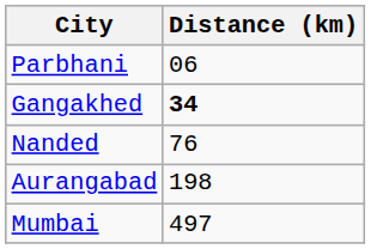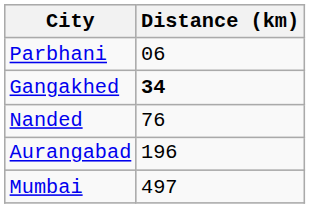 <table class="wikitable">
 <tr>
 <th>City</th>
 <th>Distance (km)</th>
 </tr>
 <tr>
 <td><a href='#'>Parbhani</a></td>
 <td>06</td>
 </tr>
 <tr>
 <td><a href='#'>Gangakhed</a></td>
 <td><strong>34</strong></td>
 </tr>
 <tr>
 <td><a href='#'>Nanded</a></td>
 <td>76</td>
 </tr>
 <tr>
 <td><a href='#'>Aurangabad</a></td>
-<td>198</td>
+<td>196</td>
 </tr>
 <tr>
 <td><a href='#'>Mumbai</a></td>
 <td>497</td>
 </tr>
 </table>
